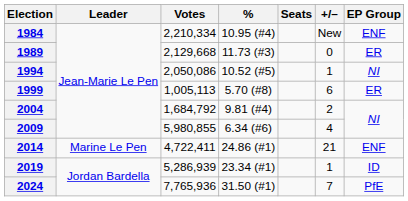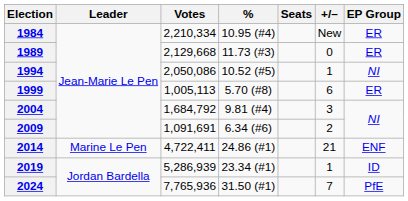 <table class="wikitable" style="font-size:97%; text-align:center;">
 <tr>
 <th>Election</th>
 <th>Leader</th>
 <th>Votes</th>
 <th>%</th>
 <th>Seats</th>
 <th>+/–</th>
 <th>EP Group</th>
 </tr>
 <tr>
 <th><a href='#'>1984</a></th>
 <td rowspan="6"><a href='#'>Jean-Marie Le Pen</a></td>
 <td>2,210,334</td>
 <td>10.95 (#4)</td>
 <td></td>
 <td>New</td>
-<td><a href='#'>ENF</a></td>
+<td><a href='#'>ER</a></td>
 </tr>
 <tr>
 <th><a href='#'>1989</a></th>
 <td>2,129,668</td>
 <td>11.73 (#3)</td>
 <td></td>
 <td> 0</td>
 <td><a href='#'>ER</a></td>
 </tr>
 <tr>
 <th><a href='#'>1994</a></th>
 <td>2,050,086</td>
 <td>10.52 (#5)</td>
 <td></td>
 <td> 1</td>
 <td><em><a href='#'>NI</a></em></td>
 </tr>
 <tr>
 <th><a href='#'>1999</a></th>
 <td>1,005,113</td>
 <td>5.70 (#8)</td>
 <td></td>
 <td> 6</td>
 <td><a href='#'>ER</a></td>
 </tr>
 <tr>
 <th><a href='#'>2004</a></th>
 <td>1,684,792</td>
 <td>9.81 (#4)</td>
 <td></td>
-<td> 2</td>
+<td> 3</td>
 <td rowspan="2"><em><a href='#'>NI</a></em></td>
 </tr>
 <tr>
 <th><a href='#'>2009</a></th>
-<td>5,980,855</td>
+<td>1,091,691</td>
 <td>6.34 (#6)</td>
 <td></td>
-<td> 4</td>
+<td> 2</td>
 </tr>
 <tr>
 <th><a href='#'>2014</a></th>
 <td><a href='#'>Marine Le Pen</a></td>
 <td>4,722,411</td>
 <td>24.86 (#1)</td>
 <td></td>
 <td> 21</td>
 <td><a href='#'>ENF</a></td>
 </tr>
 <tr>
 <th><a href='#'>2019</a></th>
 <td rowspan="2"><a href='#'>Jordan Bardella</a></td>
 <td>5,286,939</td>
 <td>23.34 (#1)</td>
 <td></td>
 <td> 1</td>
 <td><a href='#'>ID</a></td>
 </tr>
 <tr>
 <th><a href='#'>2024</a></th>
 <td>7,765,936</td>
 <td>31.50 (#1)</td>
 <td></td>
 <td> 7</td>
 <td><a href='#'>PfE</a></td>
 </tr>
 </table>
